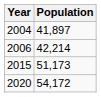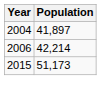 <table class="wikitable">
 <tr>
 <th>Year</th>
 <th>Population</th>
 </tr>
 <tr>
 <td>2004</td>
 <td>41,897</td>
 </tr>
 <tr>
 <td>2006</td>
 <td>42,214</td>
 </tr>
 <tr>
 <td>2015</td>
 <td>51,173</td>
 </tr>
-<tr>
-<td>2020</td>
-<td>54,172</td>
-</tr>
 </table>
